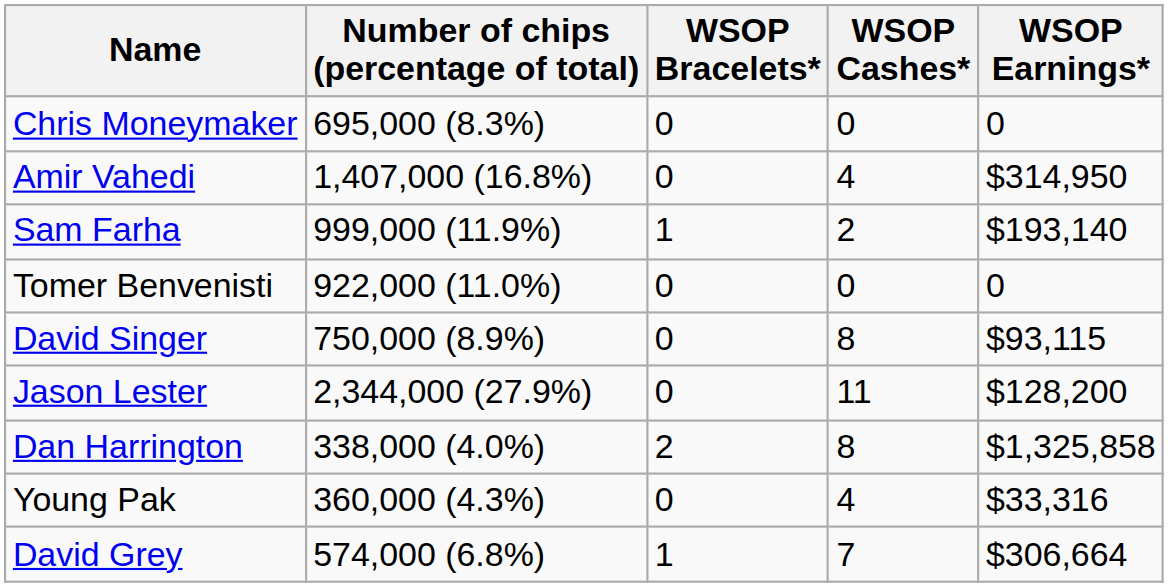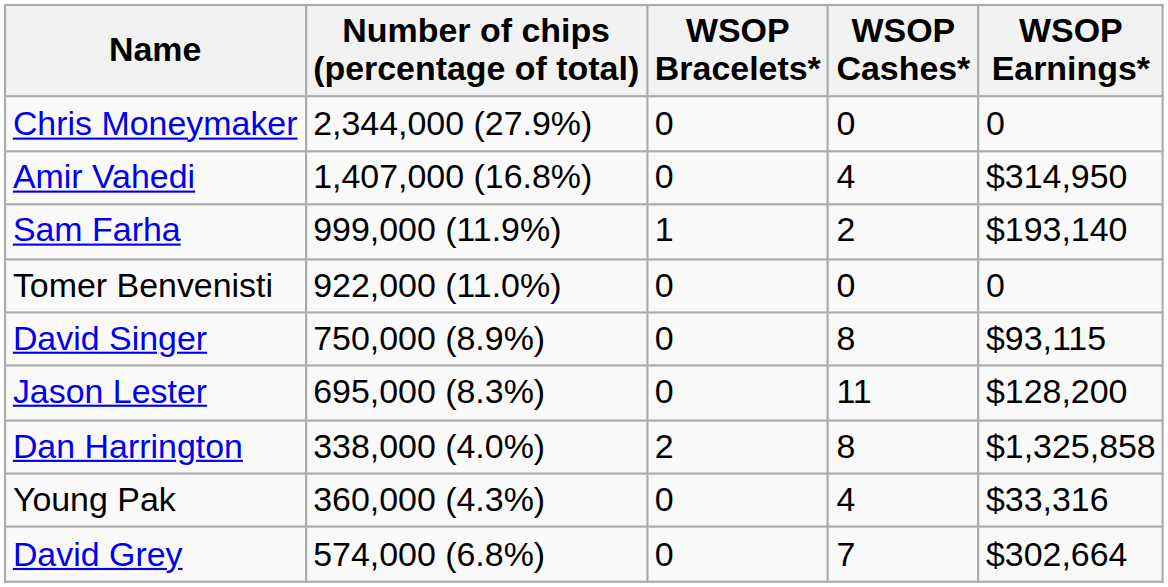 <table class="wikitable sortable">
 <tr>
 <th>Name</th>
 <th>Number of chips<br>(percentage of total)</th>
 <th>WSOP<br>Bracelets*</th>
 <th>WSOP<br>Cashes*</th>
 <th>WSOP<br>Earnings*</th>
 </tr>
 <tr>
 <td> <a href='#'>Chris Moneymaker</a></td>
-<td>695,000 (8.3%)</td>
+<td>2,344,000 (27.9%)</td>
 <td>0</td>
 <td>0</td>
 <td>0</td>
 </tr>
 <tr>
 <td> <a href='#'>Amir Vahedi</a></td>
 <td>1,407,000 (16.8%)</td>
 <td>0</td>
 <td>4</td>
 <td>$314,950</td>
 </tr>
 <tr>
 <td> <a href='#'>Sam Farha</a></td>
 <td>999,000 (11.9%)</td>
 <td>1</td>
 <td>2</td>
 <td>$193,140</td>
 </tr>
 <tr>
 <td> Tomer Benvenisti</td>
 <td>922,000 (11.0%)</td>
 <td>0</td>
 <td>0</td>
 <td>0</td>
 </tr>
 <tr>
 <td> <a href='#'>David Singer</a></td>
 <td>750,000 (8.9%)</td>
 <td>0</td>
 <td>8</td>
 <td>$93,115</td>
 </tr>
 <tr>
 <td> <a href='#'>Jason Lester</a></td>
-<td>2,344,000 (27.9%)</td>
+<td>695,000 (8.3%)</td>
 <td>0</td>
 <td>11</td>
 <td>$128,200</td>
 </tr>
 <tr>
 <td> <a href='#'>Dan Harrington</a></td>
 <td>338,000 (4.0%)</td>
 <td>2</td>
 <td>8</td>
 <td>$1,325,858</td>
 </tr>
 <tr>
 <td> Young Pak</td>
 <td>360,000 (4.3%)</td>
 <td>0</td>
 <td>4</td>
 <td>$33,316</td>
 </tr>
 <tr>
 <td> <a href='#'>David Grey</a></td>
 <td>574,000 (6.8%)</td>
-<td>1</td>
+<td>0</td>
 <td>7</td>
-<td>$306,664</td>
+<td>$302,664</td>
 </tr>
 </table>
